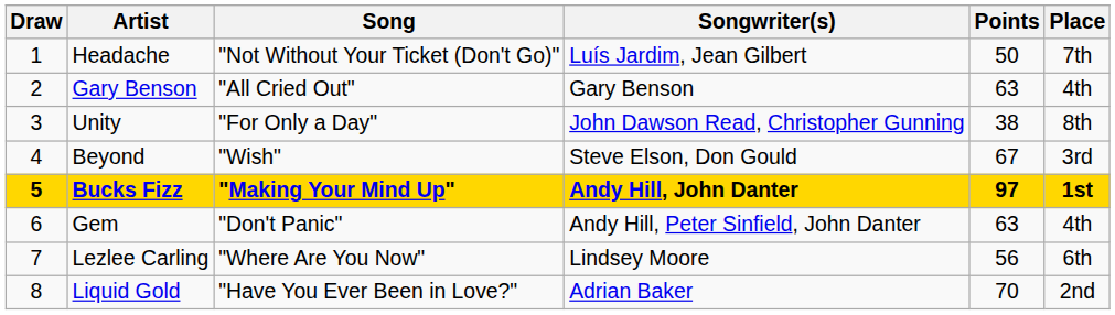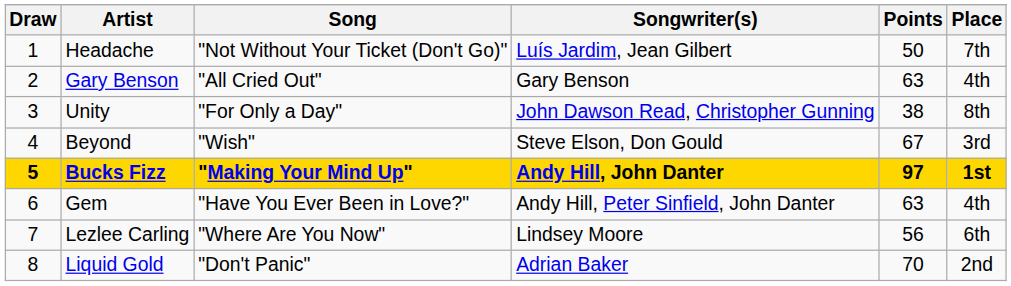 <table class="sortable wikitable" style="margin: 1em auto 1em auto; text-align:center">
 <tr>
 </tr>
 <tr>
 <th scope="col">Draw</th>
 <th scope="col">Artist</th>
 <th scope="col">Song</th>
 <th scope="col">Songwriter(s)</th>
 <th scope="col">Points</th>
 <th scope="col">Place</th>
 </tr>
 <tr>
 <td>1</td>
 <td align="left">Headache</td>
 <td align="left">"Not Without Your Ticket (Don't Go)"</td>
 <td align="left"><a href='#'>Luís Jardim</a>, Jean Gilbert</td>
 <td>50</td>
 <td>7th</td>
 </tr>
 <tr>
 <td>2</td>
 <td align="left"><a href='#'>Gary Benson</a></td>
 <td align="left">"All Cried Out"</td>
 <td align="left">Gary Benson</td>
 <td>63</td>
 <td>4th</td>
 </tr>
 <tr>
 <td>3</td>
 <td align="left">Unity</td>
 <td align="left">"For Only a Day"</td>
 <td align="left"><a href='#'>John Dawson Read</a>, <a href='#'>Christopher Gunning</a></td>
 <td>38</td>
 <td>8th</td>
 </tr>
 <tr>
 <td>4</td>
 <td align="left">Beyond</td>
 <td align="left">"Wish"</td>
 <td align="left">Steve Elson, Don Gould</td>
 <td>67</td>
 <td>3rd</td>
 </tr>
 <tr style="font-weight:bold; background:gold;">
 <td>5</td>
 <td align="left"><a href='#'>Bucks Fizz</a></td>
 <td align="left">"<a href='#'>Making Your Mind Up</a>"</td>
 <td align="left"><a href='#'>Andy Hill</a>, John Danter</td>
 <td>97</td>
 <td>1st</td>
 </tr>
 <tr>
 <td>6</td>
 <td align="left">Gem</td>
-<td align="left">"Don't Panic"</td>
+<td align="left">"Have You Ever Been in Love?"</td>
 <td align="left">Andy Hill, <a href='#'>Peter Sinfield</a>, John Danter</td>
 <td>63</td>
 <td>4th</td>
 </tr>
 <tr>
 <td>7</td>
 <td align="left">Lezlee Carling</td>
 <td align="left">"Where Are You Now"</td>
 <td align="left">Lindsey Moore</td>
 <td>56</td>
 <td>6th</td>
 </tr>
 <tr>
 <td>8</td>
 <td align="left"><a href='#'>Liquid Gold</a></td>
-<td align="left">"Have You Ever Been in Love?"</td>
+<td align="left">"Don't Panic"</td>
 <td align="left"><a href='#'>Adrian Baker</a></td>
 <td>70</td>
 <td>2nd</td>
 </tr>
 </table>
